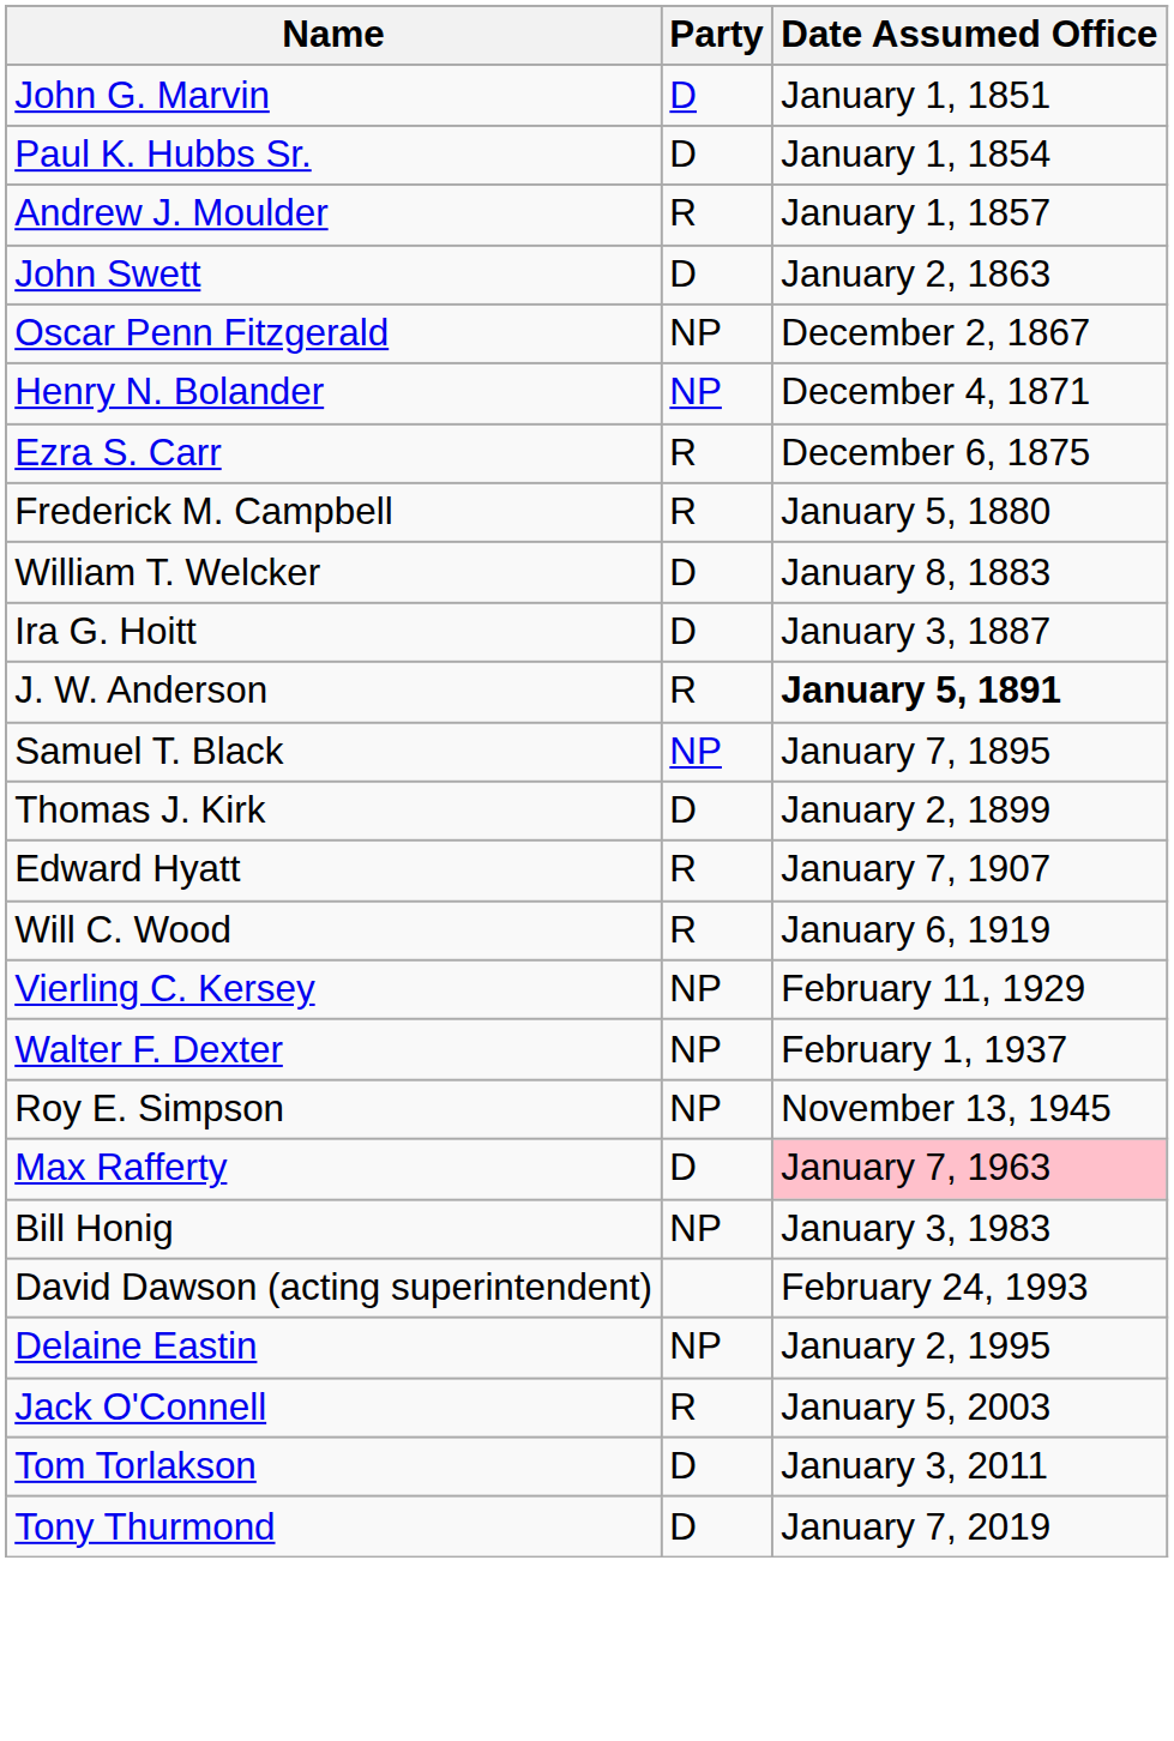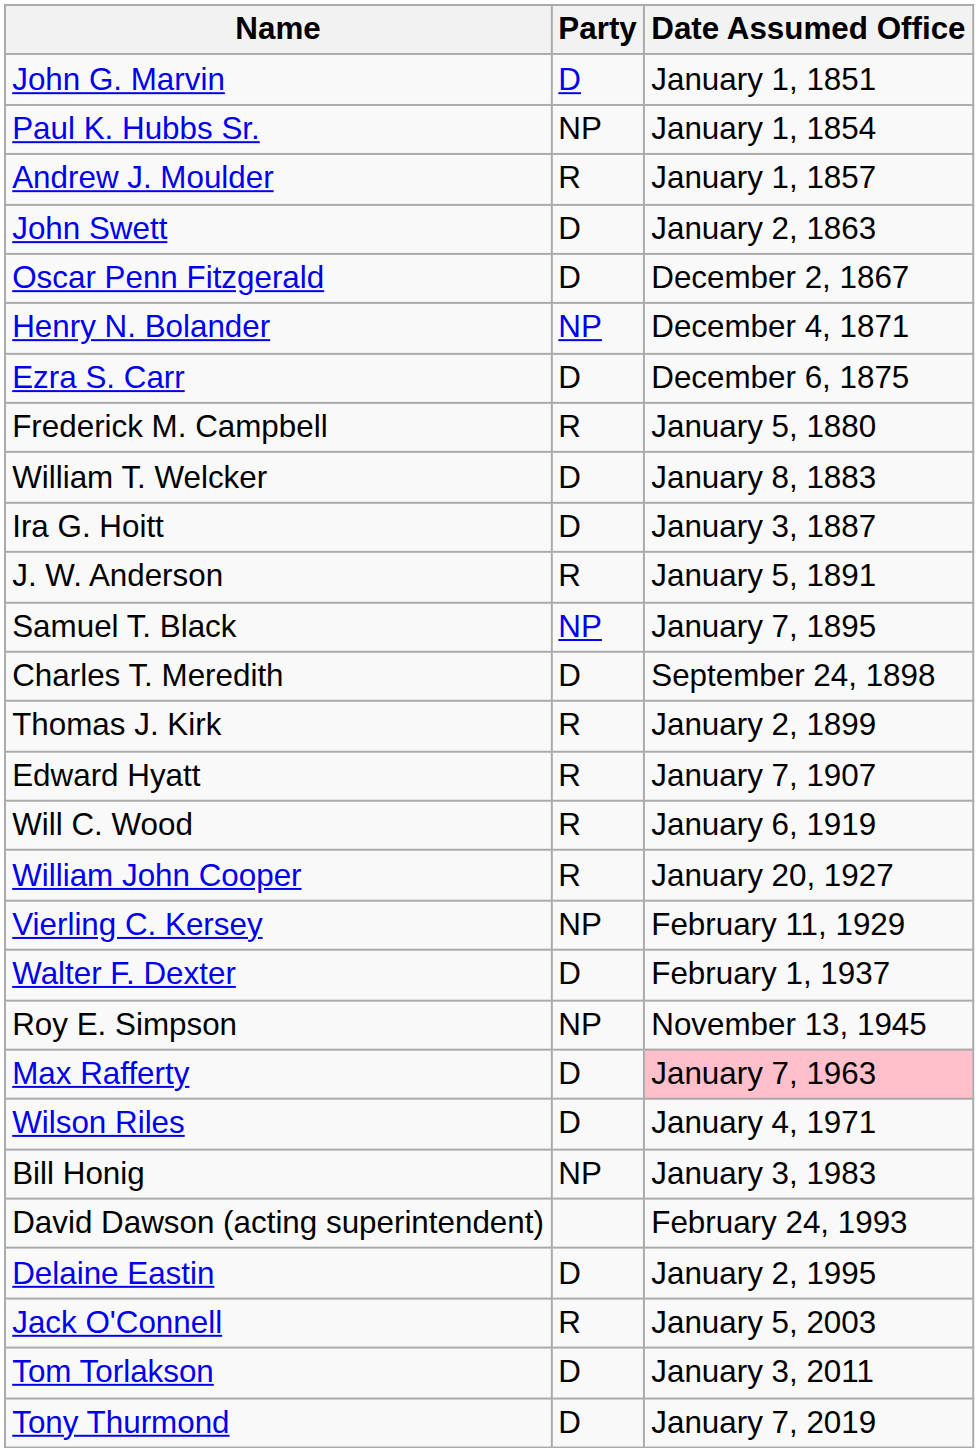 <table class="wikitable">
 <tr>
 <th>Name</th>
 <th>Party</th>
 <th>Date Assumed Office</th>
 </tr>
 <tr>
 <td><a href='#'>John G. Marvin</a></td>
 <td><a href='#'>D</a></td>
 <td>January 1, 1851</td>
 </tr>
 <tr>
 <td><a href='#'>Paul K. Hubbs Sr.</a></td>
-<td>D</td>
+<td>NP</td>
 <td>January 1, 1854</td>
 </tr>
 <tr>
 <td><a href='#'>Andrew J. Moulder</a></td>
 <td>R</td>
 <td>January 1, 1857</td>
 </tr>
 <tr>
 <td><a href='#'>John Swett</a></td>
 <td>D</td>
 <td>January 2, 1863</td>
 </tr>
 <tr>
 <td><a href='#'>Oscar Penn Fitzgerald</a></td>
-<td>NP</td>
+<td>D</td>
 <td>December 2, 1867</td>
 </tr>
 <tr>
 <td><a href='#'>Henry N. Bolander</a></td>
 <td><a href='#'>NP</a></td>
 <td>December 4, 1871</td>
 </tr>
 <tr>
 <td><a href='#'>Ezra S. Carr</a></td>
-<td>R</td>
+<td>D</td>
 <td>December 6, 1875</td>
 </tr>
 <tr>
 <td>Frederick M. Campbell</td>
 <td>R</td>
 <td>January 5, 1880</td>
 </tr>
 <tr>
 <td>William T. Welcker</td>
 <td>D</td>
 <td>January 8, 1883</td>
 </tr>
 <tr>
 <td>Ira G. Hoitt</td>
 <td>D</td>
 <td>January 3, 1887</td>
 </tr>
 <tr>
 <td>J. W. Anderson</td>
 <td>R</td>
-<td><strong>January 5, 1891</strong></td>
+<td>January 5, 1891</td>
 </tr>
 <tr>
 <td>Samuel T. Black</td>
 <td><a href='#'>NP</a></td>
 <td>January 7, 1895</td>
 </tr>
 <tr>
+<td>Charles T. Meredith</td>
+<td>D</td>
+<td>September 24, 1898</td>
+</tr>
+<tr>
 <td>Thomas J. Kirk</td>
-<td>D</td>
+<td>R</td>
 <td>January 2, 1899</td>
 </tr>
 <tr>
 <td>Edward Hyatt</td>
 <td>R</td>
 <td>January 7, 1907</td>
 </tr>
 <tr>
 <td>Will C. Wood</td>
 <td>R</td>
 <td>January 6, 1919</td>
 </tr>
 <tr>
+<td><a href='#'>William John Cooper</a></td>
+<td>R</td>
+<td>January 20, 1927</td>
+</tr>
+<tr>
 <td><a href='#'>Vierling C. Kersey</a></td>
 <td>NP</td>
 <td>February 11, 1929</td>
 </tr>
 <tr>
 <td><a href='#'>Walter F. Dexter</a></td>
-<td>NP</td>
+<td>D</td>
 <td>February 1, 1937</td>
 </tr>
 <tr>
 <td>Roy E. Simpson</td>
 <td>NP</td>
 <td>November 13, 1945</td>
 </tr>
 <tr>
 <td><a href='#'>Max Rafferty</a></td>
 <td>D</td>
 <td style="background: pink;">January 7, 1963</td>
 </tr>
 <tr>
+<td><a href='#'>Wilson Riles</a></td>
+<td>D</td>
+<td>January 4, 1971</td>
+</tr>
+<tr>
 <td>Bill Honig</td>
 <td>NP</td>
 <td>January 3, 1983</td>
 </tr>
 <tr>
 <td>David Dawson (acting superintendent)</td>
 <td> </td>
 <td>February 24, 1993</td>
 </tr>
 <tr>
 <td><a href='#'>Delaine Eastin</a></td>
-<td>NP</td>
+<td>D</td>
 <td>January 2, 1995</td>
 </tr>
 <tr>
 <td><a href='#'>Jack O'Connell</a></td>
 <td>R</td>
 <td>January 5, 2003</td>
 </tr>
 <tr>
 <td><a href='#'>Tom Torlakson</a></td>
 <td>D</td>
 <td>January 3, 2011</td>
 </tr>
 <tr>
 <td><a href='#'>Tony Thurmond</a></td>
 <td>D</td>
 <td>January 7, 2019</td>
 </tr>
 </table>
